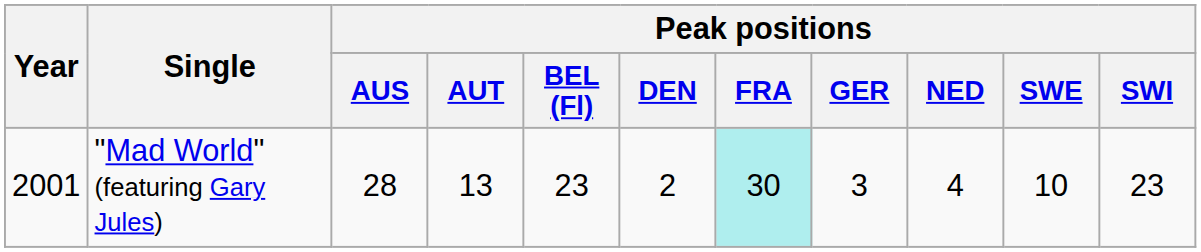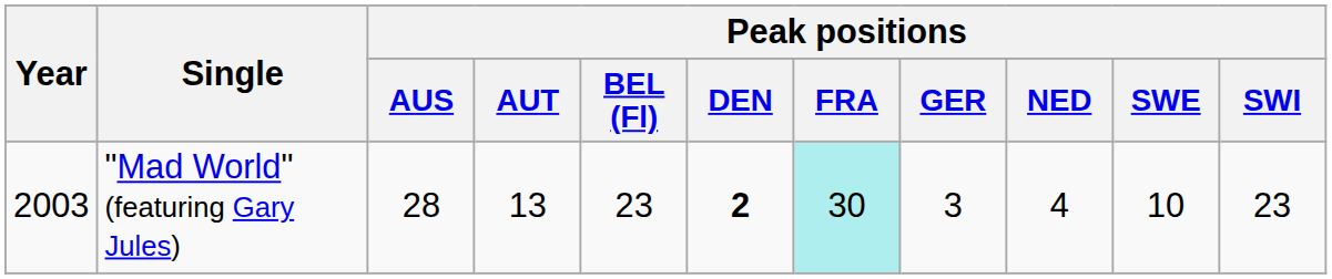 <table class="wikitable">
 <tr>
 <th align="center" rowspan="2" width="10">Year</th>
 <th align="center" rowspan="2" width="120">Single</th>
 <th align="center" colspan="9" width="30">Peak positions</th>
 </tr>
 <tr>
 <th scope="col" style="width:3em;font-size:90%;"><a href='#'>AUS</a><br></th>
 <th scope="col" style="width:3em;font-size:90%;"><a href='#'>AUT</a><br></th>
 <th scope="col" style="width:3em;font-size:90%;"><a href='#'>BEL <br>(Fl)</a><br></th>
 <th scope="col" style="width:3em;font-size:90%;"><a href='#'>DEN</a><br></th>
 <th scope="col" style="width:3em;font-size:90%;"><a href='#'>FRA</a><br></th>
 <th scope="col" style="width:3em;font-size:90%;"><a href='#'>GER</a><br></th>
 <th scope="col" style="width:3em;font-size:90%;"><a href='#'>NED</a><br></th>
 <th scope="col" style="width:3em;font-size:90%;"><a href='#'>SWE</a><br></th>
 <th scope="col" style="width:3em;font-size:90%;"><a href='#'>SWI</a><br></th>
 </tr>
 <tr>
-<td align="center">2001</td>
+<td align="center">2003</td>
 <td>"<a href='#'>Mad World</a>" <br><small>(featuring <a href='#'>Gary Jules</a>)</small></td>
 <td align="center">28</td>
 <td align="center">13</td>
 <td align="center">23</td>
-<td align="center">2</td>
+<td align="center"><strong>2</strong></td>
 <td align="center" style="background: paleturquoise;">30</td>
 <td align="center">3</td>
 <td align="center">4</td>
 <td align="center">10</td>
 <td align="center">23</td>
 </tr>
 </table>
